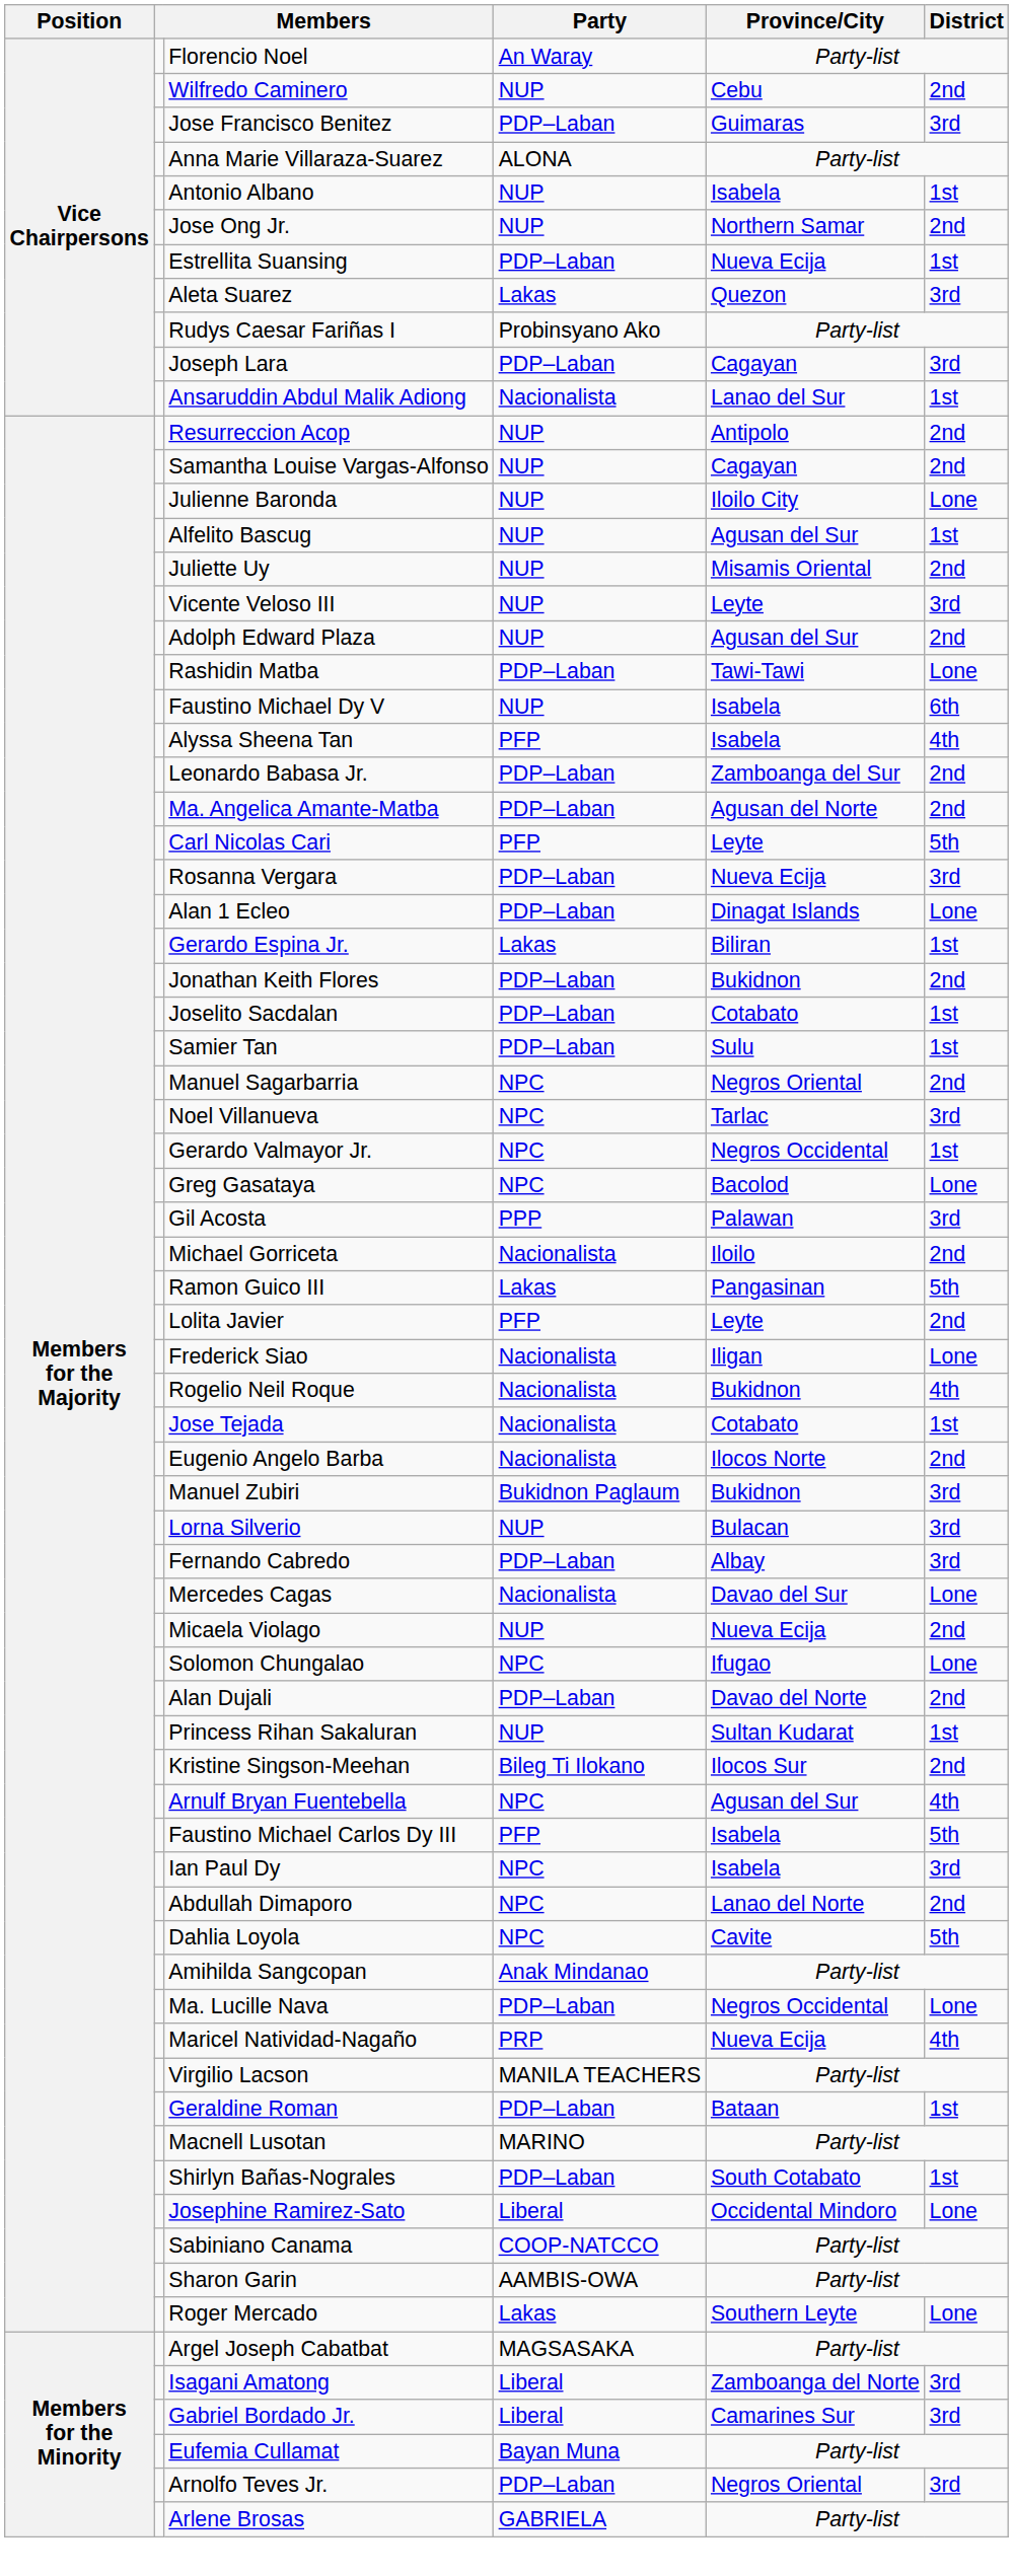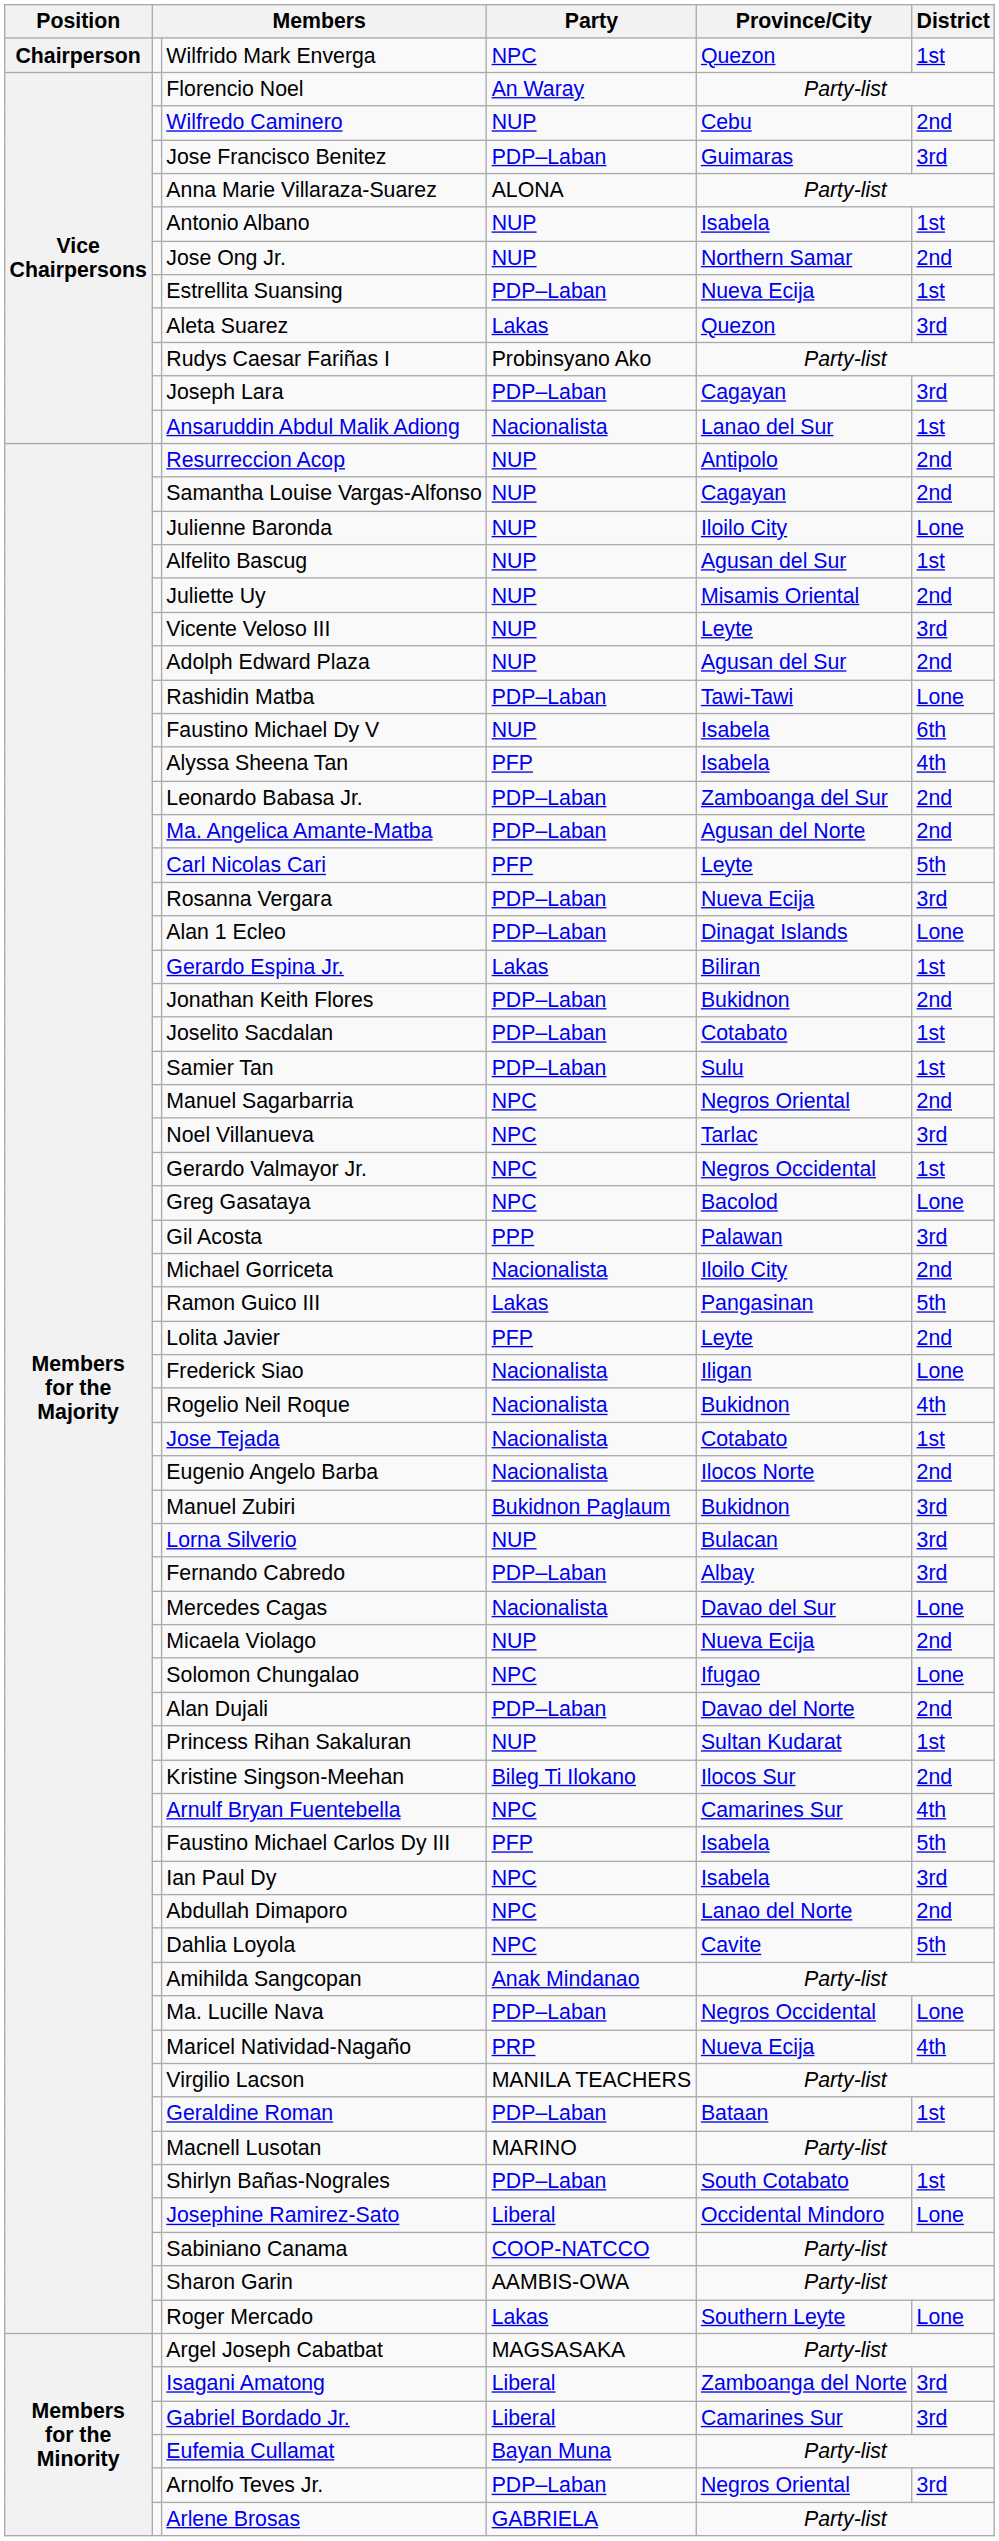 <table class="wikitable" style="font-size: 100%;">
 <tr>
 <th>Position</th>
 <th colspan="2">Members</th>
 <th>Party</th>
 <th>Province/City</th>
 <th>District</th>
+</tr>
+<tr>
+<th>Chairperson</th>
+<td></td>
+<td>Wilfrido Mark Enverga</td>
+<td><a href='#'>NPC</a></td>
+<td><a href='#'>Quezon</a></td>
+<td><a href='#'>1st</a></td>
 </tr>
 <tr>
 <th rowspan="11">Vice<br>Chairpersons</th>
 <td></td>
 <td>Florencio Noel</td>
 <td><a href='#'>An Waray</a></td>
 <td align="center" colspan="2"><em>Party-list</em></td>
 </tr>
 <tr>
 <td></td>
 <td><a href='#'>Wilfredo Caminero</a></td>
 <td><a href='#'>NUP</a></td>
 <td><a href='#'>Cebu</a></td>
 <td><a href='#'>2nd</a></td>
 </tr>
 <tr>
 <td></td>
 <td>Jose Francisco Benitez</td>
 <td><a href='#'>PDP–Laban</a></td>
 <td><a href='#'>Guimaras</a></td>
 <td><a href='#'>3rd</a></td>
 </tr>
 <tr>
 <td></td>
 <td>Anna Marie Villaraza-Suarez</td>
 <td>ALONA</td>
 <td align="center" colspan="2"><em>Party-list</em></td>
 </tr>
 <tr>
 <td></td>
 <td>Antonio Albano</td>
 <td><a href='#'>NUP</a></td>
 <td><a href='#'>Isabela</a></td>
 <td><a href='#'>1st</a></td>
 </tr>
 <tr>
 <td></td>
 <td>Jose Ong Jr.</td>
 <td><a href='#'>NUP</a></td>
 <td><a href='#'>Northern Samar</a></td>
 <td><a href='#'>2nd</a></td>
 </tr>
 <tr>
 <td></td>
 <td>Estrellita Suansing</td>
 <td><a href='#'>PDP–Laban</a></td>
 <td><a href='#'>Nueva Ecija</a></td>
 <td><a href='#'>1st</a></td>
 </tr>
 <tr>
 <td></td>
 <td>Aleta Suarez</td>
 <td><a href='#'>Lakas</a></td>
 <td><a href='#'>Quezon</a></td>
 <td><a href='#'>3rd</a></td>
 </tr>
 <tr>
 <td></td>
 <td>Rudys Caesar Fariñas I</td>
 <td>Probinsyano Ako</td>
 <td align="center" colspan="2"><em>Party-list</em></td>
 </tr>
 <tr>
 <td></td>
 <td>Joseph Lara</td>
 <td><a href='#'>PDP–Laban</a></td>
 <td><a href='#'>Cagayan</a></td>
 <td><a href='#'>3rd</a></td>
 </tr>
 <tr>
 <td></td>
 <td><a href='#'>Ansaruddin Abdul Malik Adiong</a></td>
 <td><a href='#'>Nacionalista</a></td>
 <td><a href='#'>Lanao del Sur</a></td>
 <td><a href='#'>1st</a></td>
 </tr>
 <tr>
 <th rowspan="56">Members<br>for the<br>Majority</th>
 <td></td>
 <td><a href='#'>Resurreccion Acop</a></td>
 <td><a href='#'>NUP</a></td>
 <td><a href='#'>Antipolo</a></td>
 <td><a href='#'>2nd</a></td>
 </tr>
 <tr>
 <td></td>
 <td>Samantha Louise Vargas-Alfonso</td>
 <td><a href='#'>NUP</a></td>
 <td><a href='#'>Cagayan</a></td>
 <td><a href='#'>2nd</a></td>
 </tr>
 <tr>
 <td></td>
 <td>Julienne Baronda</td>
 <td><a href='#'>NUP</a></td>
 <td><a href='#'>Iloilo City</a></td>
 <td><a href='#'>Lone</a></td>
 </tr>
 <tr>
 <td></td>
 <td>Alfelito Bascug</td>
 <td><a href='#'>NUP</a></td>
 <td><a href='#'>Agusan del Sur</a></td>
 <td><a href='#'>1st</a></td>
 </tr>
 <tr>
 <td></td>
 <td>Juliette Uy</td>
 <td><a href='#'>NUP</a></td>
 <td><a href='#'>Misamis Oriental</a></td>
 <td><a href='#'>2nd</a></td>
 </tr>
 <tr>
 <td></td>
 <td>Vicente Veloso III</td>
 <td><a href='#'>NUP</a></td>
 <td><a href='#'>Leyte</a></td>
 <td><a href='#'>3rd</a></td>
 </tr>
 <tr>
 <td></td>
 <td>Adolph Edward Plaza</td>
 <td><a href='#'>NUP</a></td>
 <td><a href='#'>Agusan del Sur</a></td>
 <td><a href='#'>2nd</a></td>
 </tr>
 <tr>
 <td></td>
 <td>Rashidin Matba</td>
 <td><a href='#'>PDP–Laban</a></td>
 <td><a href='#'>Tawi-Tawi</a></td>
 <td><a href='#'>Lone</a></td>
 </tr>
 <tr>
 <td></td>
 <td>Faustino Michael Dy V</td>
 <td><a href='#'>NUP</a></td>
 <td><a href='#'>Isabela</a></td>
 <td><a href='#'>6th</a></td>
 </tr>
 <tr>
 <td></td>
 <td>Alyssa Sheena Tan</td>
 <td><a href='#'>PFP</a></td>
 <td><a href='#'>Isabela</a></td>
 <td><a href='#'>4th</a></td>
 </tr>
 <tr>
 <td></td>
 <td>Leonardo Babasa Jr.</td>
 <td><a href='#'>PDP–Laban</a></td>
 <td><a href='#'>Zamboanga del Sur</a></td>
 <td><a href='#'>2nd</a></td>
 </tr>
 <tr>
 <td></td>
 <td><a href='#'>Ma. Angelica Amante-Matba</a></td>
 <td><a href='#'>PDP–Laban</a></td>
 <td><a href='#'>Agusan del Norte</a></td>
 <td><a href='#'>2nd</a></td>
 </tr>
 <tr>
 <td></td>
 <td><a href='#'>Carl Nicolas Cari</a></td>
 <td><a href='#'>PFP</a></td>
 <td><a href='#'>Leyte</a></td>
 <td><a href='#'>5th</a></td>
 </tr>
 <tr>
 <td></td>
 <td>Rosanna Vergara</td>
 <td><a href='#'>PDP–Laban</a></td>
 <td><a href='#'>Nueva Ecija</a></td>
 <td><a href='#'>3rd</a></td>
 </tr>
 <tr>
 <td></td>
 <td>Alan 1 Ecleo</td>
 <td><a href='#'>PDP–Laban</a></td>
 <td><a href='#'>Dinagat Islands</a></td>
 <td><a href='#'>Lone</a></td>
 </tr>
 <tr>
 <td></td>
 <td><a href='#'>Gerardo Espina Jr.</a></td>
 <td><a href='#'>Lakas</a></td>
 <td><a href='#'>Biliran</a></td>
 <td><a href='#'>1st</a></td>
 </tr>
 <tr>
 <td></td>
 <td>Jonathan Keith Flores</td>
 <td><a href='#'>PDP–Laban</a></td>
 <td><a href='#'>Bukidnon</a></td>
 <td><a href='#'>2nd</a></td>
 </tr>
 <tr>
 <td></td>
 <td>Joselito Sacdalan</td>
 <td><a href='#'>PDP–Laban</a></td>
 <td><a href='#'>Cotabato</a></td>
 <td><a href='#'>1st</a></td>
 </tr>
 <tr>
 <td></td>
 <td>Samier Tan</td>
 <td><a href='#'>PDP–Laban</a></td>
 <td><a href='#'>Sulu</a></td>
 <td><a href='#'>1st</a></td>
 </tr>
 <tr>
 <td></td>
 <td>Manuel Sagarbarria</td>
 <td><a href='#'>NPC</a></td>
 <td><a href='#'>Negros Oriental</a></td>
 <td><a href='#'>2nd</a></td>
 </tr>
 <tr>
 <td></td>
 <td>Noel Villanueva</td>
 <td><a href='#'>NPC</a></td>
 <td><a href='#'>Tarlac</a></td>
 <td><a href='#'>3rd</a></td>
 </tr>
 <tr>
 <td></td>
 <td>Gerardo Valmayor Jr.</td>
 <td><a href='#'>NPC</a></td>
 <td><a href='#'>Negros Occidental</a></td>
 <td><a href='#'>1st</a></td>
 </tr>
 <tr>
 <td></td>
 <td>Greg Gasataya</td>
 <td><a href='#'>NPC</a></td>
 <td><a href='#'>Bacolod</a></td>
 <td><a href='#'>Lone</a></td>
 </tr>
 <tr>
 <td></td>
 <td>Gil Acosta</td>
 <td><a href='#'>PPP</a></td>
 <td><a href='#'>Palawan</a></td>
 <td><a href='#'>3rd</a></td>
 </tr>
 <tr>
 <td></td>
 <td>Michael Gorriceta</td>
 <td><a href='#'>Nacionalista</a></td>
-<td><a href='#'>Iloilo</a></td>
+<td><a href='#'>Iloilo City</a></td>
 <td><a href='#'>2nd</a></td>
 </tr>
 <tr>
 <td></td>
 <td>Ramon Guico III</td>
 <td><a href='#'>Lakas</a></td>
 <td><a href='#'>Pangasinan</a></td>
 <td><a href='#'>5th</a></td>
 </tr>
 <tr>
 <td></td>
 <td>Lolita Javier</td>
 <td><a href='#'>PFP</a></td>
 <td><a href='#'>Leyte</a></td>
 <td><a href='#'>2nd</a></td>
 </tr>
 <tr>
 <td></td>
 <td>Frederick Siao</td>
 <td><a href='#'>Nacionalista</a></td>
 <td><a href='#'>Iligan</a></td>
 <td><a href='#'>Lone</a></td>
 </tr>
 <tr>
 <td></td>
 <td>Rogelio Neil Roque</td>
 <td><a href='#'>Nacionalista</a></td>
 <td><a href='#'>Bukidnon</a></td>
 <td><a href='#'>4th</a></td>
 </tr>
 <tr>
 <td></td>
 <td><a href='#'>Jose Tejada</a></td>
 <td><a href='#'>Nacionalista</a></td>
 <td><a href='#'>Cotabato</a></td>
 <td><a href='#'>1st</a></td>
 </tr>
 <tr>
 <td></td>
 <td>Eugenio Angelo Barba</td>
 <td><a href='#'>Nacionalista</a></td>
 <td><a href='#'>Ilocos Norte</a></td>
 <td><a href='#'>2nd</a></td>
 </tr>
 <tr>
 <td></td>
 <td>Manuel Zubiri</td>
 <td><a href='#'>Bukidnon Paglaum</a></td>
 <td><a href='#'>Bukidnon</a></td>
 <td><a href='#'>3rd</a></td>
 </tr>
 <tr>
 <td></td>
 <td><a href='#'>Lorna Silverio</a></td>
 <td><a href='#'>NUP</a></td>
 <td><a href='#'>Bulacan</a></td>
 <td><a href='#'>3rd</a></td>
 </tr>
 <tr>
 <td></td>
 <td>Fernando Cabredo</td>
 <td><a href='#'>PDP–Laban</a></td>
 <td><a href='#'>Albay</a></td>
 <td><a href='#'>3rd</a></td>
 </tr>
 <tr>
 <td></td>
 <td>Mercedes Cagas</td>
 <td><a href='#'>Nacionalista</a></td>
 <td><a href='#'>Davao del Sur</a></td>
 <td><a href='#'>Lone</a></td>
 </tr>
 <tr>
 <td></td>
 <td>Micaela Violago</td>
 <td><a href='#'>NUP</a></td>
 <td><a href='#'>Nueva Ecija</a></td>
 <td><a href='#'>2nd</a></td>
 </tr>
 <tr>
 <td></td>
 <td>Solomon Chungalao</td>
 <td><a href='#'>NPC</a></td>
 <td><a href='#'>Ifugao</a></td>
 <td><a href='#'>Lone</a></td>
 </tr>
 <tr>
 <td></td>
 <td>Alan Dujali</td>
 <td><a href='#'>PDP–Laban</a></td>
 <td><a href='#'>Davao del Norte</a></td>
 <td><a href='#'>2nd</a></td>
 </tr>
 <tr>
 <td></td>
 <td>Princess Rihan Sakaluran</td>
 <td><a href='#'>NUP</a></td>
 <td><a href='#'>Sultan Kudarat</a></td>
 <td><a href='#'>1st</a></td>
 </tr>
 <tr>
 <td></td>
 <td>Kristine Singson-Meehan</td>
 <td><a href='#'>Bileg Ti Ilokano</a></td>
 <td><a href='#'>Ilocos Sur</a></td>
 <td><a href='#'>2nd</a></td>
 </tr>
 <tr>
 <td></td>
 <td><a href='#'>Arnulf Bryan Fuentebella</a></td>
 <td><a href='#'>NPC</a></td>
-<td><a href='#'>Agusan del Sur</a></td>
+<td><a href='#'>Camarines Sur</a></td>
 <td><a href='#'>4th</a></td>
 </tr>
 <tr>
 <td></td>
 <td>Faustino Michael Carlos Dy III</td>
 <td><a href='#'>PFP</a></td>
 <td><a href='#'>Isabela</a></td>
 <td><a href='#'>5th</a></td>
 </tr>
 <tr>
 <td></td>
 <td>Ian Paul Dy</td>
 <td><a href='#'>NPC</a></td>
 <td><a href='#'>Isabela</a></td>
 <td><a href='#'>3rd</a></td>
 </tr>
 <tr>
 <td></td>
 <td>Abdullah Dimaporo</td>
 <td><a href='#'>NPC</a></td>
 <td><a href='#'>Lanao del Norte</a></td>
 <td><a href='#'>2nd</a></td>
 </tr>
 <tr>
 <td></td>
 <td>Dahlia Loyola</td>
 <td><a href='#'>NPC</a></td>
 <td><a href='#'>Cavite</a></td>
 <td><a href='#'>5th</a></td>
 </tr>
 <tr>
 <td></td>
 <td>Amihilda Sangcopan</td>
 <td><a href='#'>Anak Mindanao</a></td>
 <td align="center" colspan="2"><em>Party-list</em></td>
 </tr>
 <tr>
 <td></td>
 <td>Ma. Lucille Nava</td>
 <td><a href='#'>PDP–Laban</a></td>
 <td><a href='#'>Negros Occidental</a></td>
 <td><a href='#'>Lone</a></td>
 </tr>
 <tr>
 <td></td>
 <td>Maricel Natividad-Nagaño</td>
 <td><a href='#'>PRP</a></td>
 <td><a href='#'>Nueva Ecija</a></td>
 <td><a href='#'>4th</a></td>
 </tr>
 <tr>
 <td></td>
 <td>Virgilio Lacson</td>
 <td>MANILA TEACHERS</td>
 <td align="center" colspan="2"><em>Party-list</em></td>
 </tr>
 <tr>
 <td></td>
 <td><a href='#'>Geraldine Roman</a></td>
 <td><a href='#'>PDP–Laban</a></td>
 <td><a href='#'>Bataan</a></td>
 <td><a href='#'>1st</a></td>
 </tr>
 <tr>
 <td></td>
 <td>Macnell Lusotan</td>
 <td>MARINO</td>
 <td align="center" colspan="2"><em>Party-list</em></td>
 </tr>
 <tr>
 <td></td>
 <td>Shirlyn Bañas-Nograles</td>
 <td><a href='#'>PDP–Laban</a></td>
 <td><a href='#'>South Cotabato</a></td>
 <td><a href='#'>1st</a></td>
 </tr>
 <tr>
 <td></td>
 <td><a href='#'>Josephine Ramirez-Sato</a></td>
 <td><a href='#'>Liberal</a></td>
 <td><a href='#'>Occidental Mindoro</a></td>
 <td><a href='#'>Lone</a></td>
 </tr>
 <tr>
 <td></td>
 <td>Sabiniano Canama</td>
 <td><a href='#'>COOP-NATCCO</a></td>
 <td align="center" colspan="2"><em>Party-list</em></td>
 </tr>
 <tr>
 <td></td>
 <td>Sharon Garin</td>
 <td>AAMBIS-OWA</td>
 <td align="center" colspan="2"><em>Party-list</em></td>
 </tr>
 <tr>
 <td></td>
 <td>Roger Mercado</td>
 <td><a href='#'>Lakas</a></td>
 <td><a href='#'>Southern Leyte</a></td>
 <td><a href='#'>Lone</a></td>
 </tr>
 <tr>
 <th rowspan="6">Members<br>for the<br>Minority</th>
 <td></td>
 <td>Argel Joseph Cabatbat</td>
 <td>MAGSASAKA</td>
 <td align="center" colspan="2"><em>Party-list</em></td>
 </tr>
 <tr>
 <td></td>
 <td><a href='#'>Isagani Amatong</a></td>
 <td><a href='#'>Liberal</a></td>
 <td><a href='#'>Zamboanga del Norte</a></td>
 <td><a href='#'>3rd</a></td>
 </tr>
 <tr>
 <td></td>
 <td><a href='#'>Gabriel Bordado Jr.</a></td>
 <td><a href='#'>Liberal</a></td>
 <td><a href='#'>Camarines Sur</a></td>
 <td><a href='#'>3rd</a></td>
 </tr>
 <tr>
 <td></td>
 <td><a href='#'>Eufemia Cullamat</a></td>
 <td><a href='#'>Bayan Muna</a></td>
 <td align="center" colspan="2"><em>Party-list</em></td>
 </tr>
 <tr>
 <td></td>
 <td>Arnolfo Teves Jr.</td>
 <td><a href='#'>PDP–Laban</a></td>
 <td><a href='#'>Negros Oriental</a></td>
 <td><a href='#'>3rd</a></td>
 </tr>
 <tr>
 <td></td>
 <td><a href='#'>Arlene Brosas</a></td>
 <td><a href='#'>GABRIELA</a></td>
 <td align="center" colspan="2"><em>Party-list</em></td>
 </tr>
 </table>
